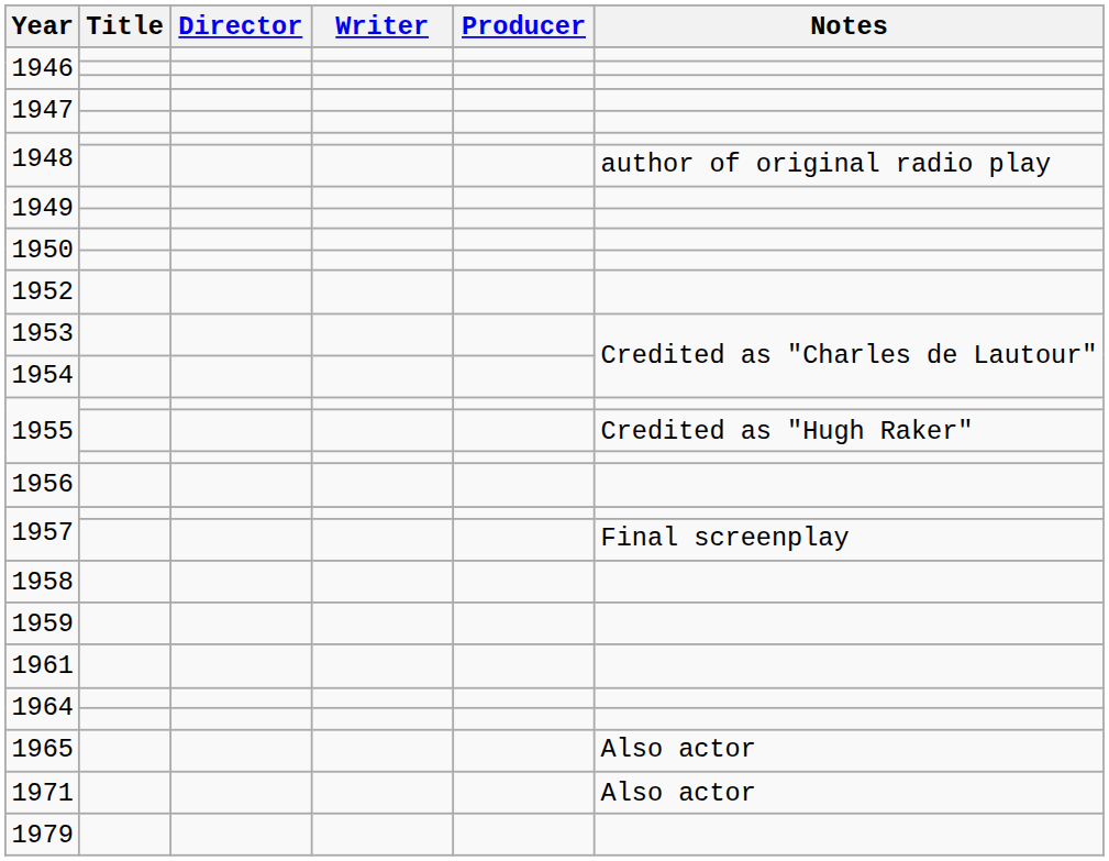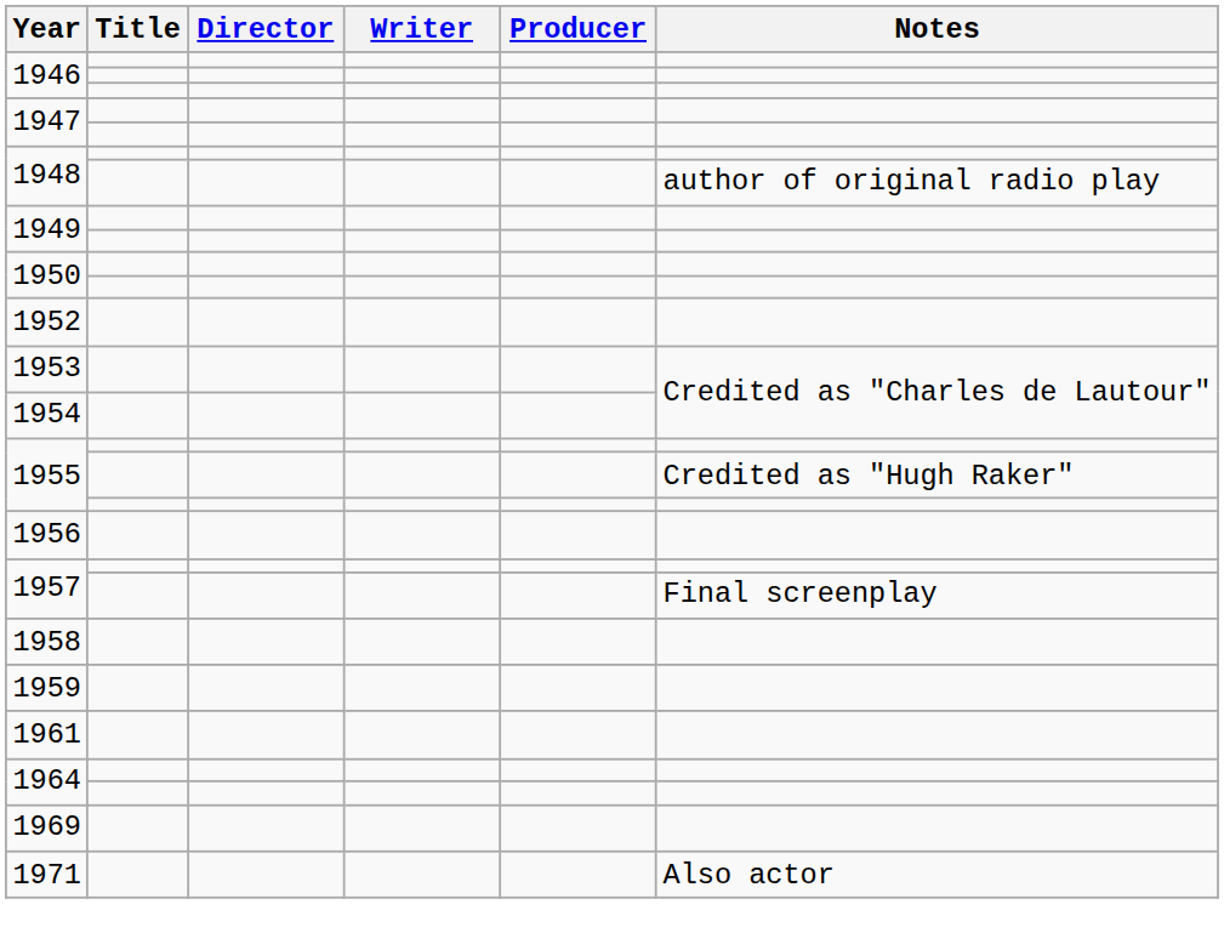 <table class="wikitable">
 <tr>
 <th>Year</th>
 <th>Title</th>
 <th width="65"><a href='#'>Director</a></th>
 <th width="65"><a href='#'>Writer</a></th>
 <th width="65"><a href='#'>Producer</a></th>
 <th>Notes</th>
 </tr>
 <tr>
 <td rowspan=3>1946</td>
 <td><em></em></td>
 <td></td>
 <td></td>
 <td></td>
 <td></td>
 </tr>
 <tr>
 <td><em></em></td>
 <td></td>
 <td></td>
 <td></td>
 <td></td>
 </tr>
 <tr>
 <td><em></em></td>
 <td></td>
 <td></td>
 <td></td>
 <td></td>
 </tr>
 <tr>
 <td rowspan=2>1947</td>
 <td><em></em></td>
 <td></td>
 <td></td>
 <td></td>
 <td></td>
 </tr>
 <tr>
 <td><em></em></td>
 <td></td>
 <td></td>
 <td></td>
 <td></td>
 </tr>
 <tr>
 <td rowspan=2>1948</td>
 <td><em></em></td>
 <td></td>
 <td></td>
 <td></td>
 <td></td>
 </tr>
 <tr>
 <td><em></em></td>
 <td></td>
 <td></td>
 <td></td>
 <td>author of original radio play</td>
 </tr>
 <tr>
 <td rowspan=2>1949</td>
 <td><em></em></td>
 <td></td>
 <td></td>
 <td></td>
 <td></td>
 </tr>
 <tr>
 <td><em></em></td>
 <td></td>
 <td></td>
 <td></td>
 <td></td>
 </tr>
 <tr>
 <td rowspan=2>1950</td>
 <td><em></em></td>
 <td></td>
 <td></td>
 <td></td>
 <td></td>
 </tr>
 <tr>
 <td><em></em></td>
 <td></td>
 <td></td>
 <td></td>
 <td></td>
 </tr>
 <tr>
 <td>1952</td>
 <td><em></em></td>
 <td></td>
 <td></td>
 <td></td>
 <td></td>
 </tr>
 <tr>
 <td>1953</td>
 <td><em></em></td>
 <td></td>
 <td></td>
 <td></td>
 <td rowspan=2>Credited as "Charles de Lautour"</td>
 </tr>
 <tr>
 <td>1954</td>
 <td><em></em></td>
 <td></td>
 <td></td>
 <td></td>
 </tr>
 <tr>
 <td rowspan=3>1955</td>
 <td><em></em></td>
 <td></td>
 <td></td>
 <td></td>
 <td></td>
 </tr>
 <tr>
 <td><em></em></td>
 <td></td>
 <td></td>
 <td></td>
 <td>Credited as "Hugh Raker"</td>
 </tr>
 <tr>
 <td><em></em></td>
 <td></td>
 <td></td>
 <td></td>
 <td></td>
 </tr>
 <tr>
 <td>1956</td>
 <td><em></em></td>
 <td></td>
 <td></td>
 <td></td>
 <td></td>
 </tr>
 <tr>
 <td rowspan=2>1957</td>
 <td><em></em></td>
 <td></td>
 <td></td>
 <td></td>
 <td></td>
 </tr>
 <tr>
 <td><em></em></td>
 <td></td>
 <td></td>
 <td></td>
 <td>Final screenplay</td>
 </tr>
 <tr>
 <td>1958</td>
 <td><em></em></td>
 <td></td>
 <td></td>
 <td></td>
 <td></td>
 </tr>
 <tr>
 <td>1959</td>
 <td><em></em></td>
 <td></td>
 <td></td>
 <td></td>
 <td></td>
 </tr>
 <tr>
 <td>1961</td>
 <td><em></em></td>
 <td></td>
 <td></td>
 <td></td>
 <td></td>
 </tr>
 <tr>
 <td rowspan=2>1964</td>
 <td><em></em></td>
 <td></td>
 <td></td>
 <td></td>
 <td></td>
 </tr>
 <tr>
 <td><em></em></td>
 <td></td>
 <td></td>
 <td></td>
 <td></td>
 </tr>
 <tr>
-<td>1965</td>
+<td>1969</td>
 <td><em></em></td>
 <td></td>
 <td></td>
 <td></td>
-<td>Also actor</td>
+<td></td>
 </tr>
 <tr>
 <td>1971</td>
 <td><em></em></td>
 <td></td>
 <td></td>
 <td></td>
 <td>Also actor</td>
 </tr>
-<tr>
-<td>1979</td>
-<td><em></em></td>
-<td></td>
-<td></td>
-<td></td>
-<td></td>
-</tr>
 </table>
